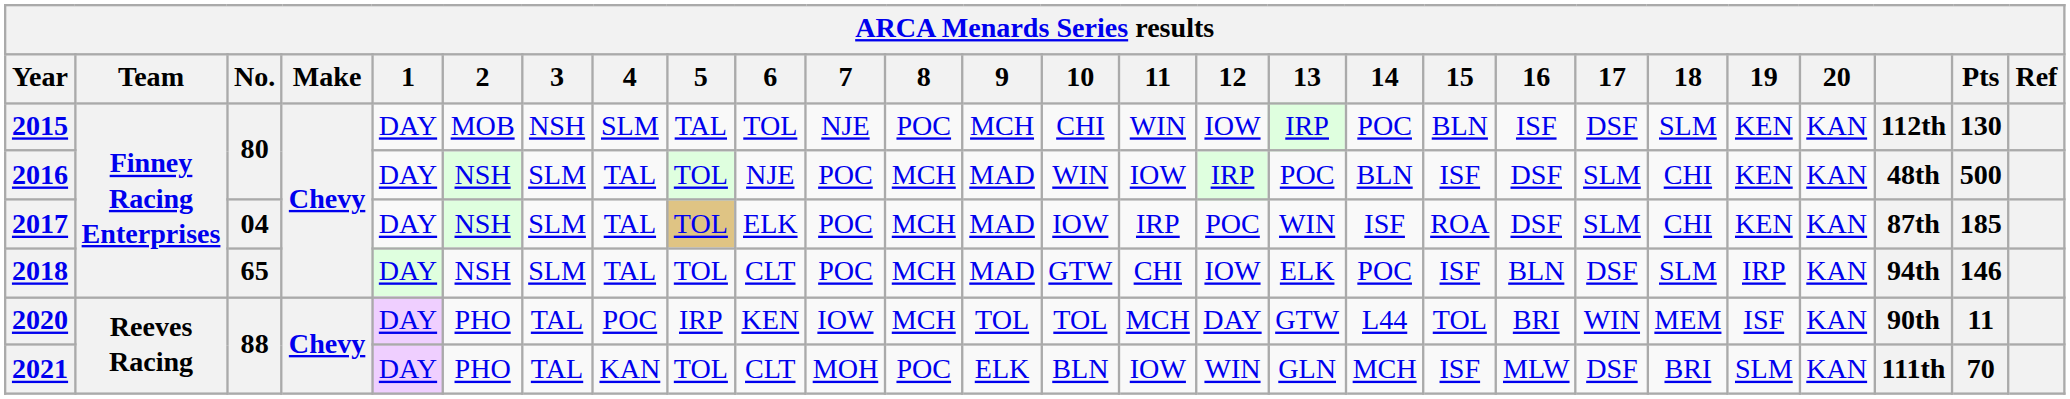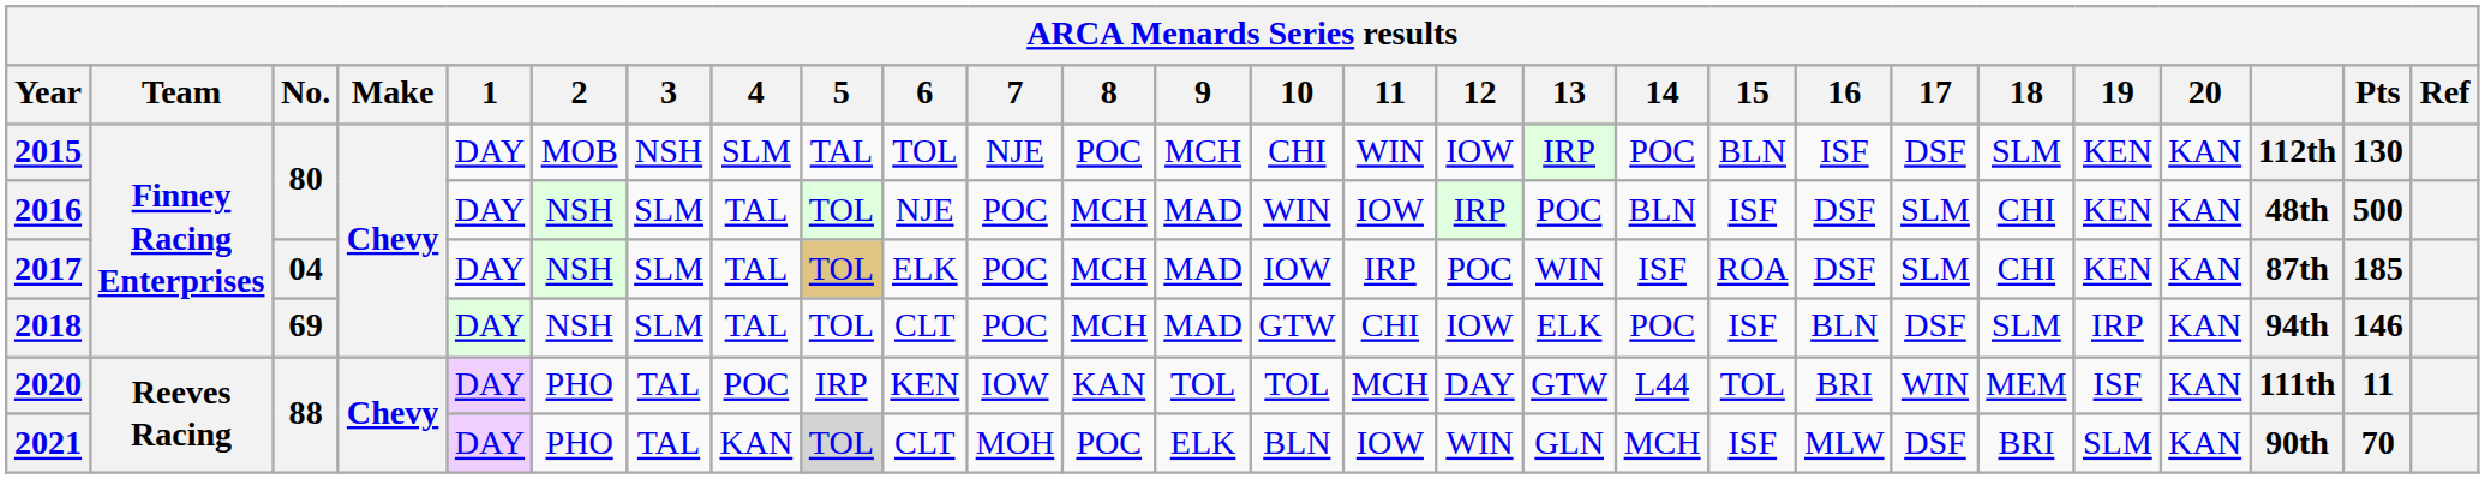 <table class="wikitable" style="text-align:center; font-size:75%">
 <tr>
 <th colspan=48><a href='#'>ARCA Menards Series</a> results</th>
 </tr>
 <tr>
 <th>Year</th>
 <th>Team</th>
 <th>No.</th>
 <th>Make</th>
 <th>1</th>
 <th>2</th>
 <th>3</th>
 <th>4</th>
 <th>5</th>
 <th>6</th>
 <th>7</th>
 <th>8</th>
 <th>9</th>
 <th>10</th>
 <th>11</th>
 <th>12</th>
 <th>13</th>
 <th>14</th>
 <th>15</th>
 <th>16</th>
 <th>17</th>
 <th>18</th>
 <th>19</th>
 <th>20</th>
 <th></th>
 <th>Pts</th>
 <th>Ref</th>
 </tr>
 <tr>
 <th><a href='#'>2015</a></th>
 <th rowspan=4><a href='#'>Finney Racing Enterprises</a></th>
 <th rowspan=2>80</th>
 <th rowspan=4><a href='#'>Chevy</a></th>
 <td><a href='#'>DAY</a></td>
 <td><a href='#'>MOB</a></td>
 <td><a href='#'>NSH</a></td>
 <td><a href='#'>SLM</a></td>
 <td><a href='#'>TAL</a></td>
 <td><a href='#'>TOL</a></td>
 <td><a href='#'>NJE</a></td>
 <td><a href='#'>POC</a></td>
 <td><a href='#'>MCH</a></td>
 <td><a href='#'>CHI</a></td>
 <td><a href='#'>WIN</a></td>
 <td><a href='#'>IOW</a></td>
 <td style="background:#DFFFDF;"><a href='#'>IRP</a><br></td>
 <td><a href='#'>POC</a></td>
 <td><a href='#'>BLN</a></td>
 <td><a href='#'>ISF</a></td>
 <td><a href='#'>DSF</a></td>
 <td><a href='#'>SLM</a></td>
 <td><a href='#'>KEN</a></td>
 <td><a href='#'>KAN</a></td>
 <th>112th</th>
 <th>130</th>
 <th></th>
 </tr>
 <tr>
 <th><a href='#'>2016</a></th>
 <td><a href='#'>DAY</a></td>
 <td style="background:#DFFFDF;"><a href='#'>NSH</a><br></td>
 <td><a href='#'>SLM</a></td>
 <td><a href='#'>TAL</a></td>
 <td style="background:#DFFFDF;"><a href='#'>TOL</a><br></td>
 <td><a href='#'>NJE</a></td>
 <td><a href='#'>POC</a></td>
 <td><a href='#'>MCH</a></td>
 <td><a href='#'>MAD</a></td>
 <td><a href='#'>WIN</a></td>
 <td><a href='#'>IOW</a></td>
 <td style="background:#DFFFDF;"><a href='#'>IRP</a><br></td>
 <td><a href='#'>POC</a></td>
 <td><a href='#'>BLN</a></td>
 <td><a href='#'>ISF</a></td>
 <td><a href='#'>DSF</a></td>
 <td><a href='#'>SLM</a></td>
 <td><a href='#'>CHI</a></td>
 <td><a href='#'>KEN</a></td>
 <td><a href='#'>KAN</a></td>
 <th>48th</th>
 <th>500</th>
 <th></th>
 </tr>
 <tr>
 <th><a href='#'>2017</a></th>
 <th>04</th>
 <td><a href='#'>DAY</a></td>
 <td style="background:#DFFFDF;"><a href='#'>NSH</a><br></td>
 <td><a href='#'>SLM</a></td>
 <td><a href='#'>TAL</a></td>
 <td style="background:#DFC484;"><a href='#'>TOL</a><br></td>
 <td><a href='#'>ELK</a></td>
 <td><a href='#'>POC</a></td>
 <td><a href='#'>MCH</a></td>
 <td><a href='#'>MAD</a></td>
 <td><a href='#'>IOW</a></td>
 <td><a href='#'>IRP</a></td>
 <td><a href='#'>POC</a></td>
 <td><a href='#'>WIN</a></td>
 <td><a href='#'>ISF</a></td>
 <td><a href='#'>ROA</a></td>
 <td><a href='#'>DSF</a></td>
 <td><a href='#'>SLM</a></td>
 <td><a href='#'>CHI</a></td>
 <td><a href='#'>KEN</a></td>
 <td><a href='#'>KAN</a></td>
 <th>87th</th>
 <th>185</th>
 <th></th>
 </tr>
 <tr>
 <th><a href='#'>2018</a></th>
-<th>65</th>
+<th>69</th>
 <td style="background:#DFFFDF;"><a href='#'>DAY</a><br></td>
 <td><a href='#'>NSH</a></td>
 <td><a href='#'>SLM</a></td>
 <td><a href='#'>TAL</a></td>
 <td><a href='#'>TOL</a></td>
 <td><a href='#'>CLT</a></td>
 <td><a href='#'>POC</a></td>
 <td><a href='#'>MCH</a></td>
 <td><a href='#'>MAD</a></td>
 <td><a href='#'>GTW</a></td>
 <td><a href='#'>CHI</a></td>
 <td><a href='#'>IOW</a></td>
 <td><a href='#'>ELK</a></td>
 <td><a href='#'>POC</a></td>
 <td><a href='#'>ISF</a></td>
 <td><a href='#'>BLN</a></td>
 <td><a href='#'>DSF</a></td>
 <td><a href='#'>SLM</a></td>
 <td><a href='#'>IRP</a></td>
 <td><a href='#'>KAN</a></td>
 <th>94th</th>
 <th>146</th>
 <th></th>
 </tr>
 <tr>
 <th><a href='#'>2020</a></th>
 <th rowspan=2>Reeves Racing</th>
 <th rowspan=2>88</th>
 <th rowspan=2><a href='#'>Chevy</a></th>
 <td style="background:#EFCFFF;"><a href='#'>DAY</a><br></td>
 <td><a href='#'>PHO</a></td>
 <td><a href='#'>TAL</a></td>
 <td><a href='#'>POC</a></td>
 <td><a href='#'>IRP</a></td>
 <td><a href='#'>KEN</a></td>
 <td><a href='#'>IOW</a></td>
-<td><a href='#'>MCH</a></td>
+<td><a href='#'>KAN</a></td>
 <td><a href='#'>TOL</a></td>
 <td><a href='#'>TOL</a></td>
 <td><a href='#'>MCH</a></td>
 <td><a href='#'>DAY</a></td>
 <td><a href='#'>GTW</a></td>
 <td><a href='#'>L44</a></td>
 <td><a href='#'>TOL</a></td>
 <td><a href='#'>BRI</a></td>
 <td><a href='#'>WIN</a></td>
 <td><a href='#'>MEM</a></td>
 <td><a href='#'>ISF</a></td>
 <td><a href='#'>KAN</a></td>
-<th>90th</th>
+<th>111th</th>
 <th>11</th>
 <th></th>
 </tr>
 <tr>
 <th><a href='#'>2021</a></th>
 <td style="background:#EFCFFF;"><a href='#'>DAY</a><br></td>
 <td><a href='#'>PHO</a></td>
 <td><a href='#'>TAL</a></td>
 <td><a href='#'>KAN</a></td>
-<td><a href='#'>TOL</a></td>
+<td style="background: lightgrey;"><a href='#'>TOL</a></td>
 <td><a href='#'>CLT</a></td>
 <td><a href='#'>MOH</a></td>
 <td><a href='#'>POC</a></td>
 <td><a href='#'>ELK</a></td>
 <td><a href='#'>BLN</a></td>
 <td><a href='#'>IOW</a></td>
 <td><a href='#'>WIN</a></td>
 <td><a href='#'>GLN</a></td>
 <td><a href='#'>MCH</a></td>
 <td><a href='#'>ISF</a></td>
 <td><a href='#'>MLW</a></td>
 <td><a href='#'>DSF</a></td>
 <td><a href='#'>BRI</a></td>
 <td><a href='#'>SLM</a></td>
 <td><a href='#'>KAN</a></td>
-<th>111th</th>
+<th>90th</th>
 <th>70</th>
 <th></th>
 </tr>
 </table>
